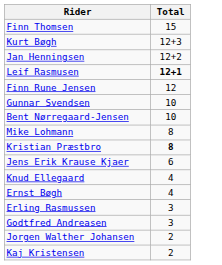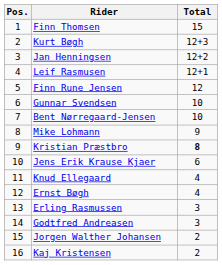 <table class=wikitable>
 <tr>
+<th width=25px>Pos.</th>
 <th width=200px>Rider</th>
 <th width=50px>Total</th>
 </tr>
 <tr align=center >
+<td>1</td>
 <td align=left><a href='#'>Finn Thomsen</a></td>
 <td>15</td>
 </tr>
 <tr align=center >
+<td>2</td>
 <td align=left><a href='#'>Kurt Bøgh</a></td>
 <td>12+3</td>
 </tr>
 <tr align=center>
+<td>3</td>
 <td align=left><a href='#'>Jan Henningsen</a></td>
 <td>12+2</td>
 </tr>
 <tr align=center>
+<td>4</td>
 <td align=left><a href='#'>Leif Rasmusen</a></td>
-<td><strong>12+1</strong></td>
+<td>12+1</td>
 </tr>
 <tr align=center>
+<td>5</td>
 <td align=left><a href='#'>Finn Rune Jensen</a></td>
 <td>12</td>
 </tr>
 <tr align=center>
+<td>6</td>
 <td align=left><a href='#'>Gunnar Svendsen</a></td>
 <td>10</td>
 </tr>
 <tr align=center>
+<td>7</td>
 <td align=left><a href='#'>Bent Nørregaard-Jensen</a></td>
 <td>10</td>
 </tr>
 <tr align=center>
+<td>8</td>
 <td align=left><a href='#'>Mike Lohmann</a></td>
-<td>8</td>
+<td>9</td>
 </tr>
 <tr align=center>
+<td>9</td>
 <td align=left><a href='#'>Kristian Præstbro</a></td>
 <td><strong>8</strong></td>
 </tr>
 <tr align=center>
+<td>10</td>
 <td align=left><a href='#'>Jens Erik Krause Kjaer</a></td>
 <td>6</td>
 </tr>
 <tr align=center>
+<td>11</td>
 <td align=left><a href='#'>Knud Ellegaard</a></td>
 <td>4</td>
 </tr>
 <tr align=center>
+<td>12</td>
 <td align=left><a href='#'>Ernst Bøgh</a></td>
 <td>4</td>
 </tr>
 <tr align=center>
+<td>13</td>
 <td align=left><a href='#'>Erling Rasmussen</a></td>
 <td>3</td>
 </tr>
 <tr align=center>
+<td>14</td>
 <td align=left><a href='#'>Godtfred Andreasen</a></td>
 <td>3</td>
 </tr>
 <tr align=center>
+<td>15</td>
 <td align=left><a href='#'>Jorgen Walther Johansen</a></td>
 <td>2</td>
 </tr>
 <tr align=center>
+<td>16</td>
 <td align=left><a href='#'>Kaj Kristensen</a></td>
 <td>2</td>
 </tr>
 </table>
